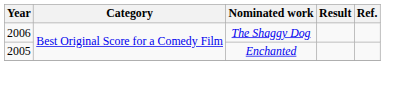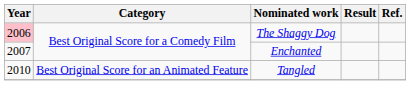 <table class="wikitable plainrowheaders" style="text-align:center;">
 <tr>
 <th>Year</th>
 <th>Category</th>
 <th>Nominated work</th>
 <th>Result</th>
 <th>Ref.</th>
 </tr>
 <tr>
-<td>2006</td>
+<td style="background: pink;">2006</td>
 <td rowspan="2"><a href='#'>Best Original Score for a Comedy Film</a></td>
 <td><em><a href='#'>The Shaggy Dog</a></em></td>
 <td></td>
 <td></td>
 </tr>
 <tr>
-<td>2005</td>
+<td>2007</td>
 <td><em><a href='#'>Enchanted</a></em></td>
+<td></td>
+<td></td>
+</tr>
+<tr>
+<td>2010</td>
+<td><a href='#'>Best Original Score for an Animated Feature</a></td>
+<td><em><a href='#'>Tangled</a></em></td>
 <td></td>
 <td></td>
 </tr>
 <tr>
 </tr>
 </table>
